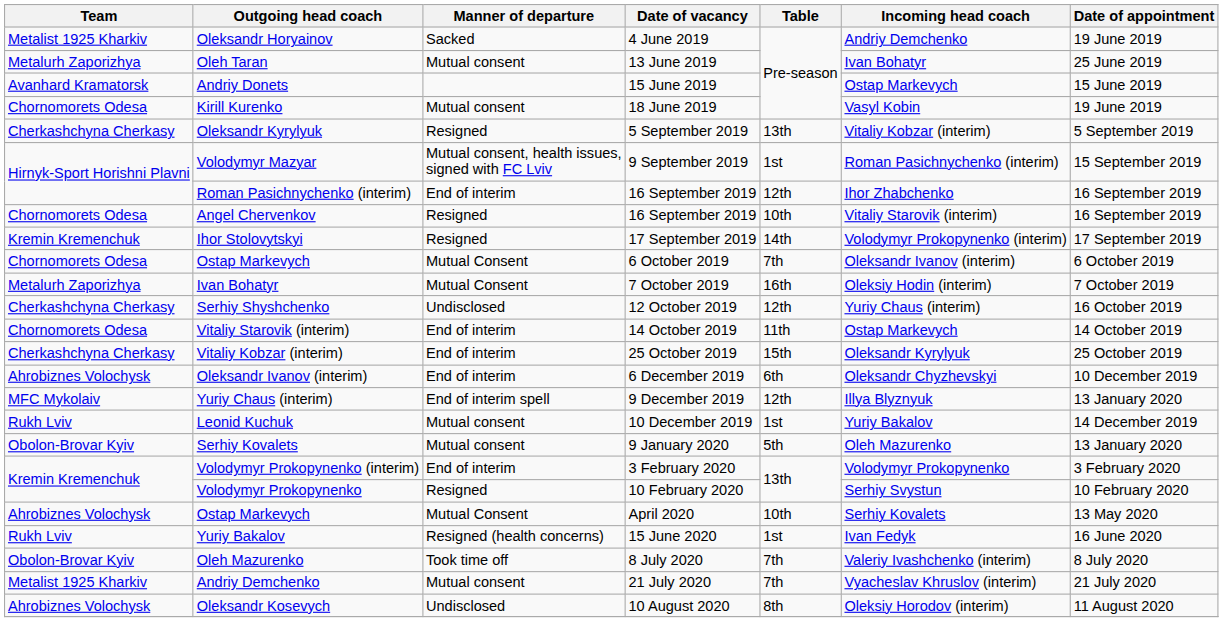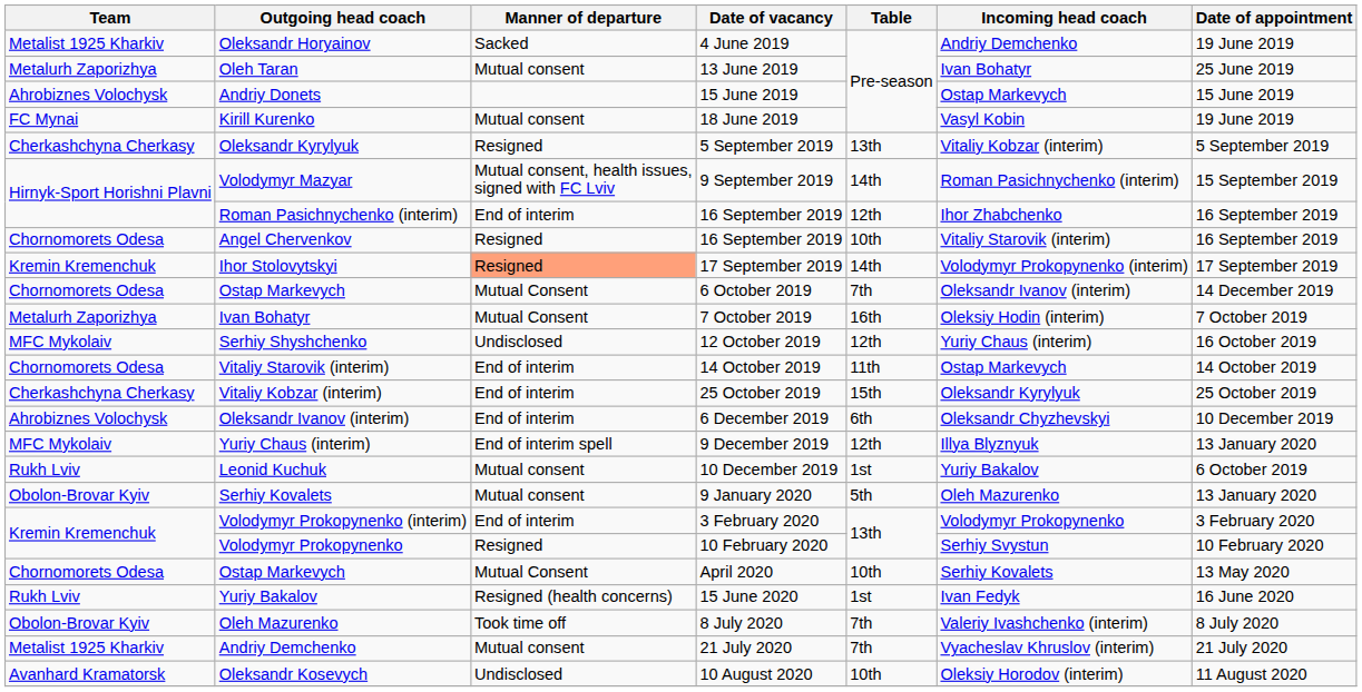 <table class="wikitable sortable" style="font-size:85%">
 <tr>
 <th>Team</th>
 <th>Outgoing head coach</th>
 <th>Manner of departure</th>
 <th>Date of vacancy</th>
 <th>Table</th>
 <th>Incoming head coach</th>
 <th>Date of appointment</th>
 </tr>
 <tr>
 <td><a href='#'>Metalist 1925 Kharkiv</a></td>
 <td> <a href='#'>Oleksandr Horyainov</a></td>
 <td>Sacked</td>
 <td>4 June 2019</td>
 <td rowspan=4>Pre-season</td>
 <td> <a href='#'>Andriy Demchenko</a></td>
 <td>19 June 2019</td>
 </tr>
 <tr>
 <td><a href='#'>Metalurh Zaporizhya</a></td>
 <td> <a href='#'>Oleh Taran</a></td>
 <td>Mutual consent</td>
 <td>13 June 2019</td>
 <td> <a href='#'>Ivan Bohatyr</a></td>
 <td>25 June 2019</td>
 </tr>
 <tr>
-<td><a href='#'>Avanhard Kramatorsk</a></td>
+<td><a href='#'>Ahrobiznes Volochysk</a></td>
 <td> <a href='#'>Andriy Donets</a></td>
 <td><br></td>
 <td>15 June 2019</td>
 <td> <a href='#'>Ostap Markevych</a></td>
 <td>15 June 2019</td>
 </tr>
 <tr>
-<td><a href='#'>Chornomorets Odesa</a></td>
+<td><a href='#'>FC Mynai</a></td>
 <td> <a href='#'>Kirill Kurenko</a></td>
 <td>Mutual consent</td>
 <td>18 June 2019</td>
 <td> <a href='#'>Vasyl Kobin</a></td>
 <td>19 June 2019</td>
 </tr>
 <tr>
 <td><a href='#'>Cherkashchyna Cherkasy</a></td>
 <td> <a href='#'>Oleksandr Kyrylyuk</a></td>
 <td>Resigned</td>
 <td>5 September 2019</td>
 <td>13th</td>
 <td> <a href='#'>Vitaliy Kobzar</a> (interim)</td>
 <td>5 September 2019</td>
 </tr>
 <tr>
 <td rowspan=2><a href='#'>Hirnyk-Sport Horishni Plavni</a></td>
 <td> <a href='#'>Volodymyr Mazyar</a></td>
 <td>Mutual consent, health issues,<br>signed with <a href='#'>FC Lviv</a></td>
 <td>9 September 2019</td>
-<td>1st</td>
+<td>14th</td>
 <td> <a href='#'>Roman Pasichnychenko</a> (interim)</td>
 <td>15 September 2019</td>
 </tr>
 <tr>
 <td> <a href='#'>Roman Pasichnychenko</a> (interim)</td>
 <td>End of interim</td>
 <td>16 September 2019</td>
 <td>12th</td>
 <td> <a href='#'>Ihor Zhabchenko</a></td>
 <td>16 September 2019</td>
 </tr>
 <tr>
 <td><a href='#'>Chornomorets Odesa</a></td>
 <td> <a href='#'>Angel Chervenkov</a></td>
 <td>Resigned</td>
 <td>16 September 2019</td>
 <td>10th</td>
 <td> <a href='#'>Vitaliy Starovik</a> (interim)</td>
 <td>16 September 2019</td>
 </tr>
 <tr>
 <td><a href='#'>Kremin Kremenchuk</a></td>
 <td> <a href='#'>Ihor Stolovytskyi</a></td>
-<td>Resigned</td>
+<td style="background: lightsalmon;">Resigned</td>
 <td>17 September 2019</td>
 <td>14th</td>
 <td> <a href='#'>Volodymyr Prokopynenko</a> (interim)</td>
 <td>17 September 2019</td>
 </tr>
 <tr>
 <td><a href='#'>Chornomorets Odesa</a></td>
 <td> <a href='#'>Ostap Markevych</a></td>
 <td>Mutual Consent</td>
 <td>6 October 2019</td>
 <td>7th</td>
 <td> <a href='#'>Oleksandr Ivanov</a> (interim)</td>
-<td>6 October 2019</td>
+<td>14 December 2019</td>
 </tr>
 <tr>
 <td><a href='#'>Metalurh Zaporizhya</a></td>
 <td> <a href='#'>Ivan Bohatyr</a></td>
 <td>Mutual Consent</td>
 <td>7 October 2019</td>
 <td>16th</td>
 <td> <a href='#'>Oleksiy Hodin</a> (interim)</td>
 <td>7 October 2019</td>
 </tr>
 <tr>
-<td><a href='#'>Cherkashchyna Cherkasy</a></td>
+<td><a href='#'>MFC Mykolaiv</a></td>
 <td> <a href='#'>Serhiy Shyshchenko</a></td>
 <td>Undisclosed</td>
 <td>12 October 2019</td>
 <td>12th</td>
 <td> <a href='#'>Yuriy Chaus</a> (interim)</td>
 <td>16 October 2019</td>
 </tr>
 <tr>
 <td><a href='#'>Chornomorets Odesa</a></td>
 <td> <a href='#'>Vitaliy Starovik</a> (interim)</td>
 <td>End of interim</td>
 <td>14 October 2019</td>
 <td>11th</td>
 <td> <a href='#'>Ostap Markevych</a></td>
 <td>14 October 2019</td>
 </tr>
 <tr>
 <td><a href='#'>Cherkashchyna Cherkasy</a></td>
 <td> <a href='#'>Vitaliy Kobzar</a> (interim)</td>
 <td>End of interim</td>
 <td>25 October 2019</td>
 <td>15th</td>
 <td> <a href='#'>Oleksandr Kyrylyuk</a></td>
 <td>25 October 2019</td>
 </tr>
 <tr>
 <td><a href='#'>Ahrobiznes Volochysk</a></td>
 <td> <a href='#'>Oleksandr Ivanov</a> (interim)</td>
 <td>End of interim</td>
 <td>6 December 2019</td>
 <td>6th</td>
 <td> <a href='#'>Oleksandr Chyzhevskyi</a></td>
 <td>10 December 2019</td>
 </tr>
 <tr>
 <td><a href='#'>MFC Mykolaiv</a></td>
 <td> <a href='#'>Yuriy Chaus</a> (interim)</td>
 <td>End of interim spell</td>
 <td>9 December 2019</td>
 <td>12th</td>
 <td> <a href='#'>Illya Blyznyuk</a></td>
 <td>13 January 2020</td>
 </tr>
 <tr>
 <td><a href='#'>Rukh Lviv</a></td>
 <td> <a href='#'>Leonid Kuchuk</a></td>
 <td>Mutual consent</td>
 <td>10 December 2019</td>
 <td>1st</td>
 <td> <a href='#'>Yuriy Bakalov</a></td>
-<td>14 December 2019</td>
+<td>6 October 2019</td>
 </tr>
 <tr>
 <td><a href='#'>Obolon-Brovar Kyiv</a></td>
 <td> <a href='#'>Serhiy Kovalets</a></td>
 <td>Mutual consent</td>
 <td>9 January 2020</td>
 <td>5th</td>
 <td> <a href='#'>Oleh Mazurenko</a></td>
 <td>13 January 2020</td>
 </tr>
 <tr>
 <td rowspan=2><a href='#'>Kremin Kremenchuk</a></td>
 <td> <a href='#'>Volodymyr Prokopynenko</a> (interim)</td>
 <td>End of interim</td>
 <td>3 February 2020</td>
 <td rowspan=2>13th</td>
 <td> <a href='#'>Volodymyr Prokopynenko</a></td>
 <td>3 February 2020</td>
 </tr>
 <tr>
 <td> <a href='#'>Volodymyr Prokopynenko</a></td>
 <td>Resigned</td>
 <td>10 February 2020</td>
 <td> <a href='#'>Serhiy Svystun</a></td>
 <td>10 February 2020</td>
 </tr>
 <tr>
-<td><a href='#'>Ahrobiznes Volochysk</a></td>
+<td><a href='#'>Chornomorets Odesa</a></td>
 <td> <a href='#'>Ostap Markevych</a></td>
 <td>Mutual Consent</td>
 <td>April 2020</td>
 <td>10th</td>
 <td> <a href='#'>Serhiy Kovalets</a></td>
 <td>13 May 2020</td>
 </tr>
 <tr>
 <td><a href='#'>Rukh Lviv</a></td>
 <td> <a href='#'>Yuriy Bakalov</a></td>
 <td>Resigned (health concerns)</td>
 <td>15 June 2020</td>
 <td>1st</td>
 <td> <a href='#'>Ivan Fedyk</a></td>
 <td>16 June 2020</td>
 </tr>
 <tr>
 <td><a href='#'>Obolon-Brovar Kyiv</a></td>
 <td> <a href='#'>Oleh Mazurenko</a></td>
 <td>Took time off</td>
 <td>8 July 2020</td>
 <td>7th</td>
 <td> <a href='#'>Valeriy Ivashchenko</a> (interim)</td>
 <td>8 July 2020</td>
 </tr>
 <tr>
 <td><a href='#'>Metalist 1925 Kharkiv</a></td>
 <td> <a href='#'>Andriy Demchenko</a></td>
 <td>Mutual consent</td>
 <td>21 July 2020</td>
 <td>7th</td>
 <td> <a href='#'>Vyacheslav Khruslov</a> (interim)</td>
 <td>21 July 2020</td>
 </tr>
 <tr>
-<td><a href='#'>Ahrobiznes Volochysk</a></td>
+<td><a href='#'>Avanhard Kramatorsk</a></td>
 <td> <a href='#'>Oleksandr Kosevych</a></td>
 <td>Undisclosed</td>
 <td>10 August 2020</td>
-<td>8th</td>
+<td>10th</td>
 <td> <a href='#'>Oleksiy Horodov</a> (interim)</td>
 <td>11 August 2020</td>
 </tr>
 <tr>
 </tr>
 </table>
